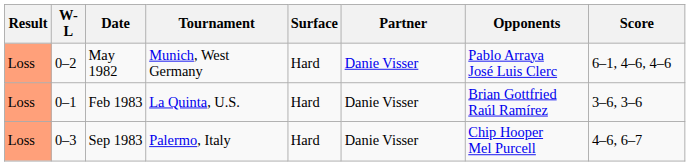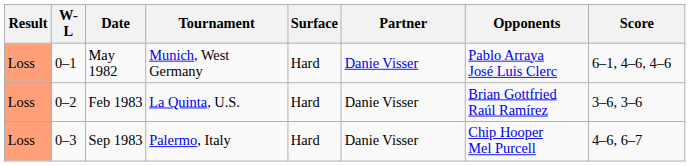 <table class="sortable wikitable">
 <tr>
 <th style="width:45px">Result</th>
 <th style="width:30px"  class="unsortable">W-L</th>
 <th style="width:60px">Date</th>
 <th style="width:150px">Tournament</th>
 <th style="width:50px">Surface</th>
 <th style="width:130px">Partner</th>
 <th style="width:130px">Opponents</th>
 <th style="width:100px" class="unsortable">Score</th>
 </tr>
 <tr>
 <td style="background:#ffa07a;">Loss</td>
-<td>0–2</td>
+<td>0–1</td>
 <td>May 1982</td>
 <td><a href='#'>Munich</a>, West Germany</td>
 <td>Hard</td>
 <td> <a href='#'>Danie Visser</a></td>
 <td> <a href='#'>Pablo Arraya</a> <br>  <a href='#'>José Luis Clerc</a></td>
 <td>6–1, 4–6, 4–6</td>
 </tr>
 <tr>
 <td style="background:#ffa07a;">Loss</td>
-<td>0–1</td>
+<td>0–2</td>
 <td>Feb 1983</td>
 <td><a href='#'>La Quinta</a>, U.S.</td>
 <td>Hard</td>
 <td> Danie Visser</td>
 <td> <a href='#'>Brian Gottfried</a> <br>  <a href='#'>Raúl Ramírez</a></td>
 <td>3–6, 3–6</td>
 </tr>
 <tr>
 <td style="background:#ffa07a;">Loss</td>
 <td>0–3</td>
 <td>Sep 1983</td>
 <td><a href='#'>Palermo</a>, Italy</td>
 <td>Hard</td>
 <td> Danie Visser</td>
 <td> <a href='#'>Chip Hooper</a> <br>  <a href='#'>Mel Purcell</a></td>
 <td>4–6, 6–7</td>
 </tr>
 </table>
